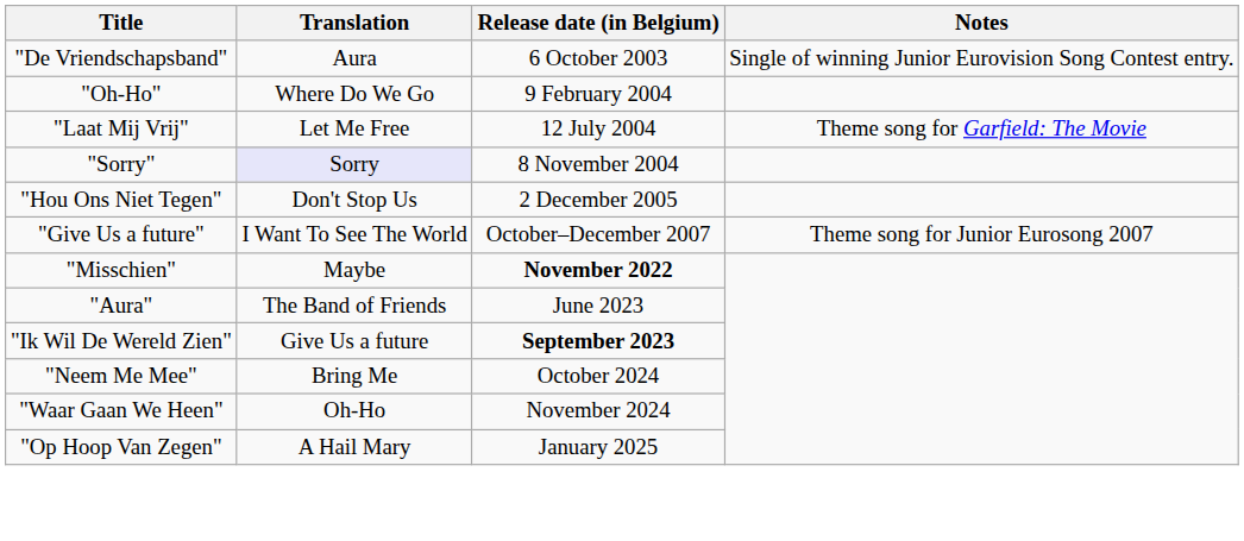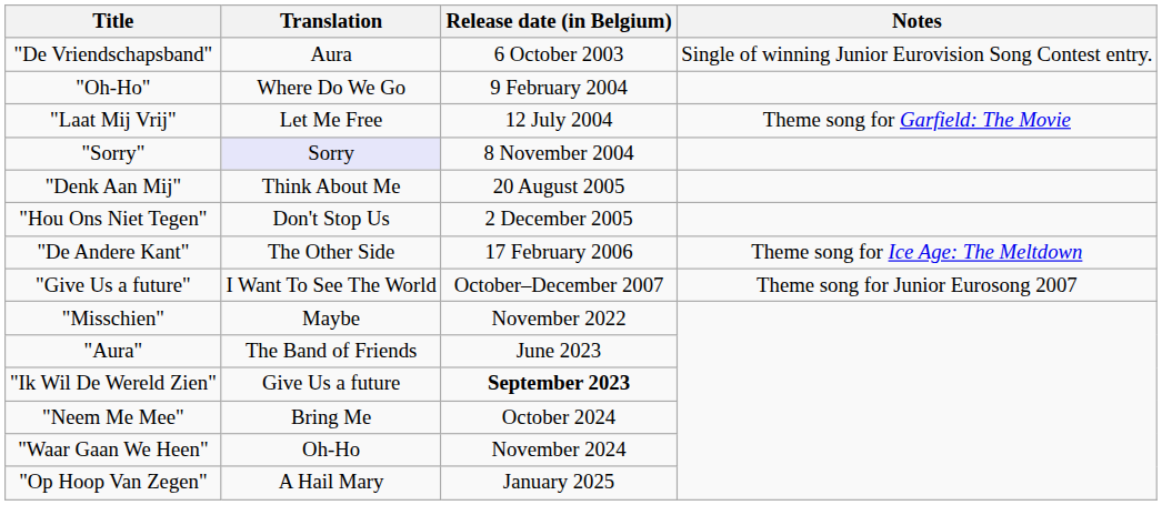 <table class="wikitable">
 <tr>
 <th>Title</th>
 <th>Translation</th>
 <th>Release date (in Belgium)</th>
 <th>Notes</th>
 </tr>
 <tr align="center">
 <td>"De Vriendschapsband"</td>
 <td>Aura</td>
 <td>6 October 2003</td>
 <td>Single of winning Junior Eurovision Song Contest entry.</td>
 </tr>
 <tr align="center">
 <td>"Oh-Ho"</td>
 <td>Where Do We Go</td>
 <td>9 February 2004</td>
 <td></td>
 </tr>
 <tr align="center">
 <td>"Laat Mij Vrij"</td>
 <td>Let Me Free</td>
 <td>12 July 2004</td>
 <td>Theme song for <em><a href='#'>Garfield: The Movie</a></em></td>
 </tr>
 <tr align="center">
 <td>"Sorry"</td>
 <td style="background: lavender;">Sorry</td>
 <td>8 November 2004</td>
 <td></td>
 </tr>
 <tr align="center">
+<td>"Denk Aan Mij"</td>
+<td>Think About Me</td>
+<td>20 August 2005</td>
+<td></td>
+</tr>
+<tr align="center">
 <td>"Hou Ons Niet Tegen"</td>
 <td>Don't Stop Us</td>
 <td>2 December 2005</td>
 <td></td>
+</tr>
+<tr align="center">
+<td>"De Andere Kant"</td>
+<td>The Other Side</td>
+<td>17 February 2006</td>
+<td>Theme song for <em><a href='#'>Ice Age: The Meltdown</a></em></td>
 </tr>
 <tr align="center">
 <td>"Give Us a future"</td>
 <td>I Want To See The World</td>
 <td>October–December 2007</td>
 <td>Theme song for Junior Eurosong 2007</td>
 </tr>
 <tr align="center">
 <td>"Misschien"</td>
 <td>Maybe</td>
-<td><strong>November 2022</strong></td>
+<td>November 2022</td>
 </tr>
 <tr align="center">
 <td>"Aura"</td>
 <td>The Band of Friends</td>
 <td>June 2023</td>
 </tr>
 <tr align="center">
 <td>"Ik Wil De Wereld Zien"</td>
 <td>Give Us a future</td>
 <td><strong>September 2023</strong></td>
 </tr>
 <tr align="center">
 <td>"Neem Me Mee"</td>
 <td>Bring Me</td>
 <td>October 2024</td>
 </tr>
 <tr align="center">
 <td>"Waar Gaan We Heen"</td>
 <td>Oh-Ho</td>
 <td>November 2024</td>
 </tr>
 <tr align="center">
 <td>"Op Hoop Van Zegen"</td>
 <td>A Hail Mary</td>
 <td>January 2025</td>
 </tr>
 </table>
